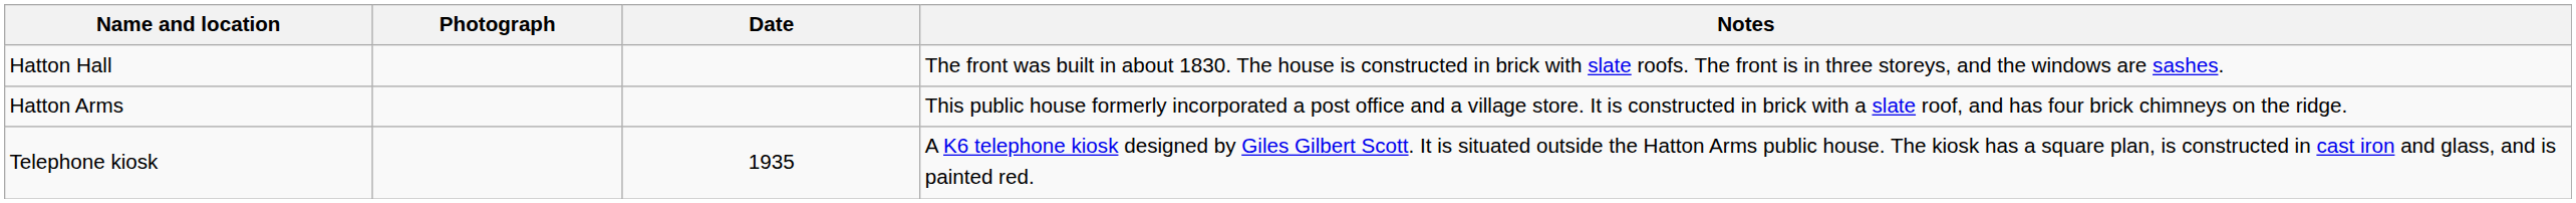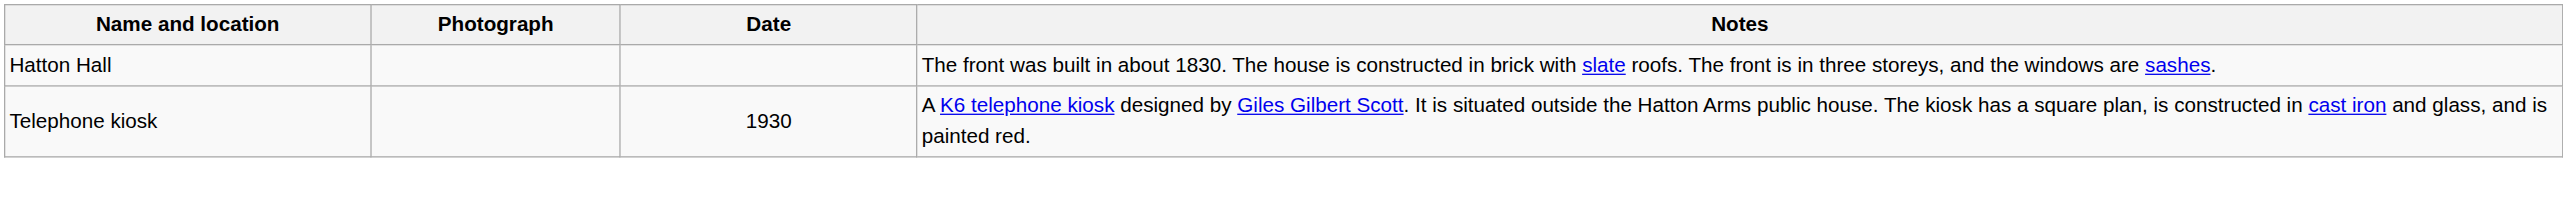 <table class="wikitable sortable plainrowheaders" style="width:100%;border:0px;text-align:left;line-height:150%;">
 <tr>
 <th scope="col"  style="width:150px">Name and location</th>
 <th scope="col"  style="width:100px" class="unsortable">Photograph</th>
 <th scope="col"  style="width:120px">Date</th>
 <th scope="col"  style="width:700px" class="unsortable">Notes</th>
 </tr>
 <tr>
 <td>Hatton Hall<br><small></small></td>
 <td></td>
 <td align="center"></td>
 <td>The front was built in about 1830.  The house is constructed in brick with <a href='#'>slate</a> roofs.  The front is in three storeys, and the windows are <a href='#'>sashes</a>.</td>
 </tr>
 <tr>
-<td>Hatton Arms<br><small></small></td>
-<td></td>
-<td align="center"></td>
-<td>This public house formerly incorporated a post office and a village store.  It is constructed in brick with a <a href='#'>slate</a> roof, and has four brick chimneys on the ridge.</td>
-</tr>
-<tr>
 <td>Telephone kiosk<br><small></small></td>
 <td></td>
-<td align="center">1935</td>
+<td align="center">1930</td>
 <td>A <a href='#'>K6 telephone kiosk</a> designed by <a href='#'>Giles Gilbert Scott</a>.  It is situated outside the Hatton Arms public house.  The kiosk has a square plan, is constructed in <a href='#'>cast iron</a> and glass, and is painted red.</td>
 </tr>
 <tr>
 </tr>
 </table>
